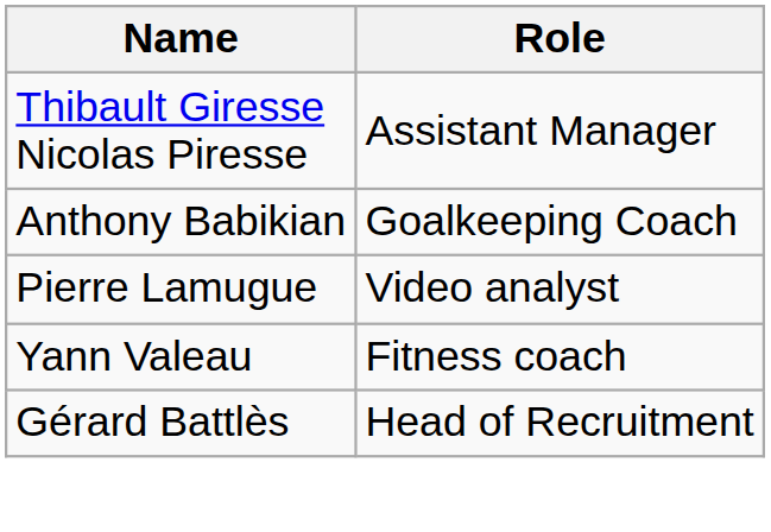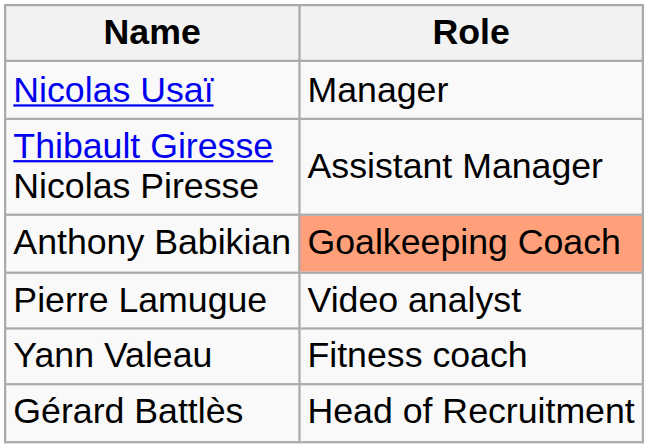 <table class="wikitable">
 <tr>
 <th>Name</th>
 <th>Role</th>
+</tr>
+<tr>
+<td> <a href='#'>Nicolas Usaï</a></td>
+<td>Manager</td>
 </tr>
 <tr>
 <td> <a href='#'>Thibault Giresse</a><br> Nicolas Piresse</td>
 <td>Assistant Manager</td>
 </tr>
 <tr>
 <td> Anthony Babikian</td>
-<td>Goalkeeping Coach</td>
+<td style="background: lightsalmon;">Goalkeeping Coach</td>
 </tr>
 <tr>
 <td> Pierre Lamugue</td>
 <td>Video analyst</td>
 </tr>
 <tr>
 <td> Yann Valeau</td>
 <td>Fitness coach</td>
 </tr>
 <tr>
 <td> Gérard Battlès</td>
 <td>Head of Recruitment</td>
 </tr>
 </table>
